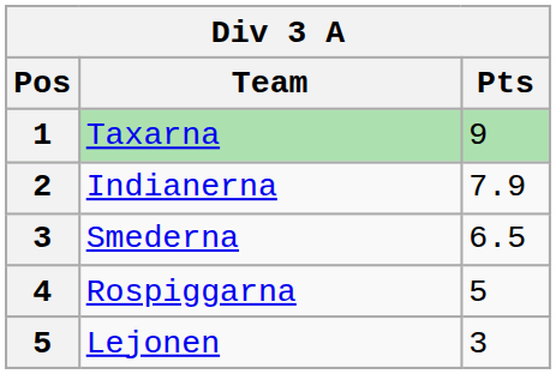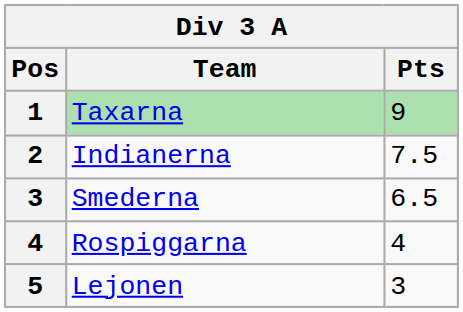 <table class="wikitable">
 <tr>
 <th colspan="3">Div 3 A</th>
 </tr>
 <tr>
 <th width=20>Pos</th>
 <th width=150>Team</th>
 <th width=30>Pts</th>
 </tr>
 <tr style="background:#ACE1AF;">
 <th>1</th>
 <td><a href='#'>Taxarna</a></td>
 <td>9</td>
 </tr>
 <tr>
 <th>2</th>
 <td><a href='#'>Indianerna</a></td>
-<td>7.9</td>
+<td>7.5</td>
 </tr>
 <tr>
 <th>3</th>
 <td><a href='#'>Smederna</a></td>
 <td>6.5</td>
 </tr>
 <tr>
 <th>4</th>
 <td><a href='#'>Rospiggarna</a></td>
-<td>5</td>
+<td>4</td>
 </tr>
 <tr>
 <th>5</th>
 <td><a href='#'>Lejonen</a></td>
 <td>3</td>
 </tr>
 </table>
